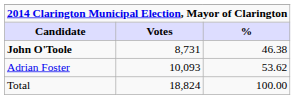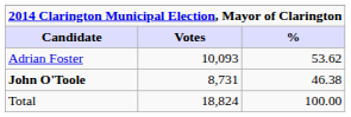 <table class="wikitable sortable">
 <tr style="background-color:#E9E9E9">
 </tr>
 <tr>
 <td colspan="3" style="text-align:center;"><strong><a href='#'>2014 Clarington Municipal Election</a>, Mayor of Clarington</strong></td>
 </tr>
 <tr>
 <th style="background:#ddf; width:150px;">Candidate</th>
 <th style="background:#ddf;">Votes</th>
 <th style="background:#ddf;">%</th>
 </tr>
 <tr>
+<td><a href='#'>Adrian Foster</a></td>
+<td align=right>10,093</td>
+<td align=right>53.62</td>
+</tr>
+<tr>
 <td><strong>John O'Toole</strong></td>
 <td align=right>8,731</td>
 <td align=right>46.38</td>
-</tr>
-<tr>
-<td><a href='#'>Adrian Foster</a></td>
-<td align=right>10,093</td>
-<td align=right>53.62</td>
 </tr>
 <tr>
 <td>Total</td>
 <td align=right>18,824</td>
 <td align=right>100.00</td>
 </tr>
 </table>
